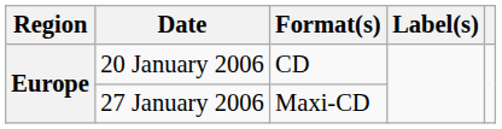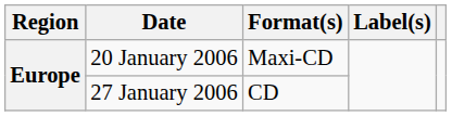 <table class="wikitable plainrowheaders">
 <tr>
 <th scope="col">Region</th>
 <th scope="col">Date</th>
 <th scope="col">Format(s)</th>
 <th scope="col">Label(s)</th>
 <th scope="col"></th>
 </tr>
 <tr>
 <th scope="row" rowspan="2">Europe</th>
 <td>20 January 2006</td>
-<td>CD</td>
+<td>Maxi-CD</td>
 <td rowspan="2"></td>
 <td rowspan="2"></td>
 </tr>
 <tr>
 <td>27 January 2006</td>
-<td>Maxi-CD</td>
+<td>CD</td>
 </tr>
 </table>
